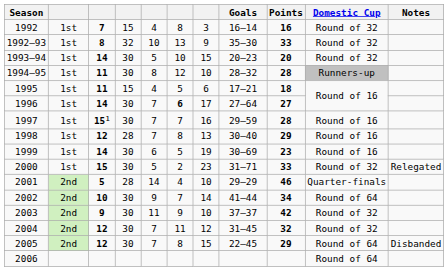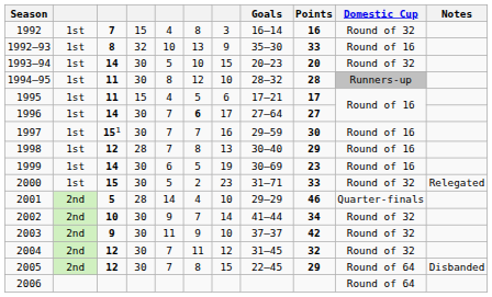 <table class="wikitable" style="text-align: center;">
 <tr>
 <th width=55>Season</th>
 <th width=50></th>
 <th width=30></th>
 <th width=30></th>
 <th width=30></th>
 <th width=30></th>
 <th width=30></th>
 <th width=60>Goals</th>
 <th width=45>Points</th>
 <th><a href='#'>Domestic Cup</a></th>
 <th>Notes</th>
 </tr>
 <tr>
 <td>1992</td>
 <td>1st</td>
 <td><strong>7</strong></td>
 <td>15</td>
 <td>4</td>
 <td>8</td>
 <td>3</td>
 <td>16–14</td>
 <td><strong>16</strong></td>
 <td>Round of 32</td>
 <td></td>
 </tr>
 <tr>
 <td>1992–93</td>
 <td>1st</td>
 <td><strong>8</strong></td>
 <td>32</td>
 <td>10</td>
 <td>13</td>
 <td>9</td>
 <td>35–30</td>
 <td><strong>33</strong></td>
-<td>Round of 32</td>
+<td>Round of 16</td>
 <td></td>
 </tr>
 <tr>
 <td>1993–94</td>
 <td>1st</td>
 <td><strong>14</strong></td>
 <td>30</td>
 <td>5</td>
 <td>10</td>
 <td>15</td>
 <td>20–23</td>
 <td><strong>20</strong></td>
 <td>Round of 32</td>
 <td></td>
 </tr>
 <tr>
 <td>1994–95</td>
 <td>1st</td>
 <td><strong>11</strong></td>
 <td>30</td>
 <td>8</td>
 <td>12</td>
 <td>10</td>
 <td>28–32</td>
 <td><strong>28</strong></td>
 <td style="background:silver">Runners-up</td>
 <td></td>
 </tr>
 <tr>
 <td>1995</td>
 <td>1st</td>
 <td><strong>11</strong></td>
 <td>15</td>
 <td>4</td>
 <td>5</td>
 <td>6</td>
 <td>17–21</td>
-<td><strong>18</strong></td>
+<td><strong>17</strong></td>
 <td rowspan="2">Round of 16</td>
 <td></td>
 </tr>
 <tr>
 <td>1996</td>
 <td>1st</td>
 <td><strong>14</strong></td>
 <td>30</td>
 <td>7</td>
 <td><strong>6</strong></td>
 <td>17</td>
 <td>27–64</td>
 <td><strong>27</strong></td>
 <td></td>
 </tr>
 <tr>
 <td>1997</td>
 <td>1st</td>
 <td><strong>15</strong><sup>1</sup></td>
 <td>30</td>
 <td>7</td>
 <td>7</td>
 <td>16</td>
 <td>29–59</td>
-<td><strong>28</strong></td>
+<td><strong>30</strong></td>
 <td>Round of 16</td>
 <td></td>
 </tr>
 <tr>
 <td>1998</td>
 <td>1st</td>
 <td><strong>12</strong></td>
 <td>28</td>
 <td>7</td>
 <td>8</td>
 <td>13</td>
 <td>30–40</td>
 <td><strong>29</strong></td>
 <td>Round of 16</td>
 <td></td>
 </tr>
 <tr>
 <td>1999</td>
 <td>1st</td>
 <td><strong>14</strong></td>
 <td>30</td>
 <td>6</td>
 <td>5</td>
 <td>19</td>
 <td>30–69</td>
 <td><strong>23</strong></td>
 <td>Round of 16</td>
 <td></td>
 </tr>
 <tr>
 <td>2000</td>
 <td>1st</td>
 <td><strong>15</strong></td>
 <td>30</td>
 <td>5</td>
 <td>2</td>
 <td>23</td>
 <td>31–71</td>
 <td><strong>33</strong></td>
 <td>Round of 32</td>
 <td>Relegated</td>
 </tr>
 <tr>
 <td>2001</td>
 <td style="background:#D0F0C0">2nd</td>
 <td><strong>5</strong></td>
 <td>28</td>
 <td>14</td>
 <td>4</td>
 <td>10</td>
 <td>29–29</td>
 <td><strong>46</strong></td>
 <td>Quarter-finals</td>
 <td></td>
 </tr>
 <tr>
 <td>2002</td>
 <td style="background:#D0F0C0">2nd</td>
 <td><strong>10</strong></td>
 <td>30</td>
 <td>9</td>
 <td>7</td>
 <td>14</td>
 <td>41–44</td>
 <td><strong>34</strong></td>
-<td>Round of 64</td>
+<td>Round of 32</td>
 <td></td>
 </tr>
 <tr>
 <td>2003</td>
 <td style="background:#D0F0C0">2nd</td>
 <td><strong>9</strong></td>
 <td>30</td>
 <td>11</td>
 <td>9</td>
 <td>10</td>
 <td>37–37</td>
 <td><strong>42</strong></td>
 <td>Round of 32</td>
 <td></td>
 </tr>
 <tr>
 <td>2004</td>
 <td style="background:#D0F0C0">2nd</td>
 <td><strong>12</strong></td>
 <td>30</td>
 <td>7</td>
 <td>11</td>
 <td>12</td>
 <td>31–45</td>
 <td><strong>32</strong></td>
 <td>Round of 32</td>
 <td></td>
 </tr>
 <tr>
 <td>2005</td>
 <td style="background:#D0F0C0">2nd</td>
 <td><strong>12</strong></td>
 <td>30</td>
 <td>7</td>
 <td>8</td>
 <td>15</td>
 <td>22–45</td>
 <td><strong>29</strong></td>
 <td>Round of 64</td>
 <td>Disbanded</td>
 </tr>
 <tr>
 <td>2006</td>
 <td></td>
 <td></td>
 <td></td>
 <td></td>
 <td></td>
 <td></td>
 <td></td>
 <td></td>
 <td>Round of 64</td>
 <td></td>
 </tr>
 </table>
